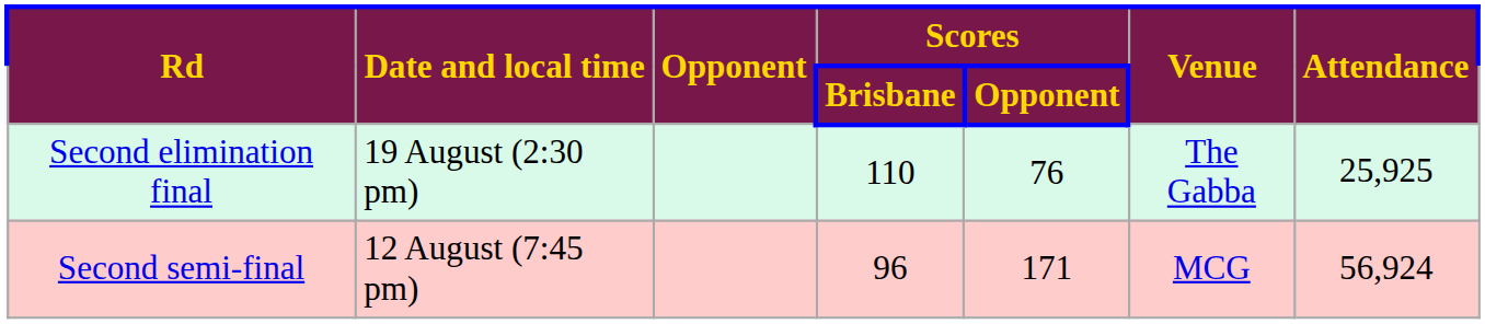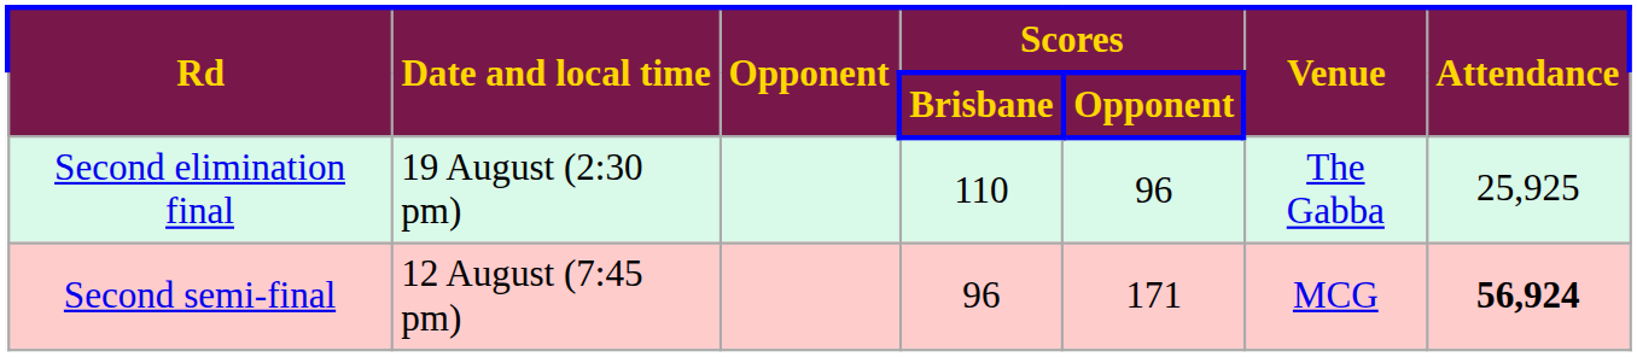 <table class="wikitable" style="font-size:90%; text-align:center; width: 100%; margin-left: auto; margin-right: auto;">
 <tr style="text-align:center; background:#78184A; color:gold; border: solid blue 2px; font-weight:bold">
 <td rowspan=2><strong>Rd</strong></td>
 <td rowspan=2><strong>Date and local time</strong></td>
 <td rowspan=2><strong>Opponent</strong></td>
 <td colspan=2><strong>Scores</strong></td>
 <td rowspan=2><strong>Venue</strong></td>
 <td rowspan=2><strong>Attendance</strong></td>
 </tr>
 <tr>
 <th style="background:#78184A; color:gold; border: solid blue 2px">Brisbane</th>
 <th style="background:#78184A; color:gold; border: solid blue 2px">Opponent</th>
 </tr>
 <tr style="background:#d9f9e9;">
 <td><a href='#'>Second elimination final</a></td>
 <td align=left>19 August (2:30 pm)</td>
 <td align=left></td>
 <td>110</td>
-<td>76</td>
+<td>96</td>
 <td><a href='#'>The Gabba</a></td>
 <td>25,925</td>
 </tr>
 <tr style="background:#fcc;">
 <td><a href='#'>Second semi-final</a></td>
 <td align=left>12 August (7:45 pm)</td>
 <td align=left></td>
 <td>96</td>
 <td>171</td>
 <td><a href='#'>MCG</a></td>
-<td>56,924</td>
+<td><strong>56,924</strong></td>
 </tr>
 </table>
